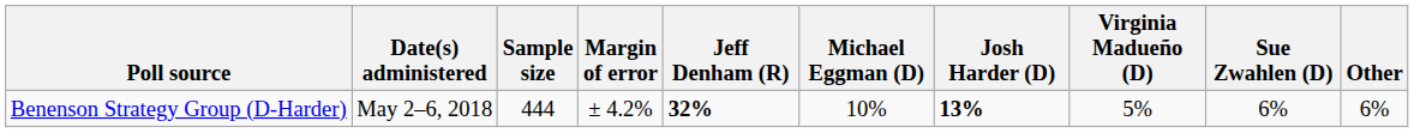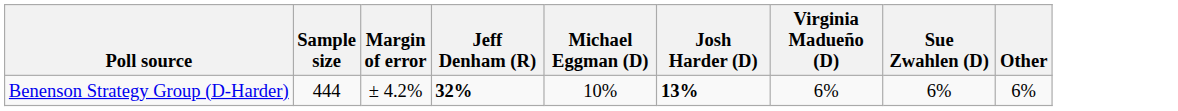 <table class="wikitable">
 <tr valign="bottom">
 <th>Poll source</th>
-<th>Date(s)<br>administered</th>
 <th>Sample<br>size</th>
 <th>Margin<br>of error</th>
 <th style="width:90px">Jeff<br>Denham (R)</th>
 <th style="width:90px">Michael<br>Eggman (D)</th>
 <th style="width:90px">Josh<br>Harder (D)</th>
 <th style="width:90px">Virginia<br>Madueño (D)</th>
 <th style="width:90px">Sue<br>Zwahlen (D)</th>
 <th>Other</th>
 </tr>
 <tr>
 <td><a href='#'>Benenson Strategy Group (D-Harder)</a></td>
-<td align="center">May 2–6, 2018</td>
 <td align="center">444</td>
 <td align="center">± 4.2%</td>
 <td><strong>32%</strong></td>
 <td align="center">10%</td>
 <td><strong>13%</strong></td>
-<td align="center">5%</td>
+<td align="center">6%</td>
 <td align="center">6%</td>
 <td align="center">6%</td>
 </tr>
 </table>
